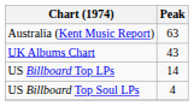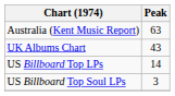 <table class="wikitable">
 <tr>
 <th>Chart (1974)</th>
 <th>Peak<br></th>
 </tr>
 <tr>
 <td>Australia (<a href='#'>Kent Music Report</a>)</td>
 <td style="text-align:center;">63</td>
 </tr>
 <tr>
 <td><a href='#'>UK Albums Chart</a></td>
 <td align="center">43</td>
 </tr>
 <tr>
 <td>US <a href='#'><em>Billboard</em> Top LPs</a></td>
 <td align="center">14</td>
 </tr>
 <tr>
 <td>US <em>Billboard</em> <a href='#'>Top Soul LPs</a></td>
-<td align="center">4</td>
+<td align="center">3</td>
 </tr>
 <tr>
 </tr>
 </table>
